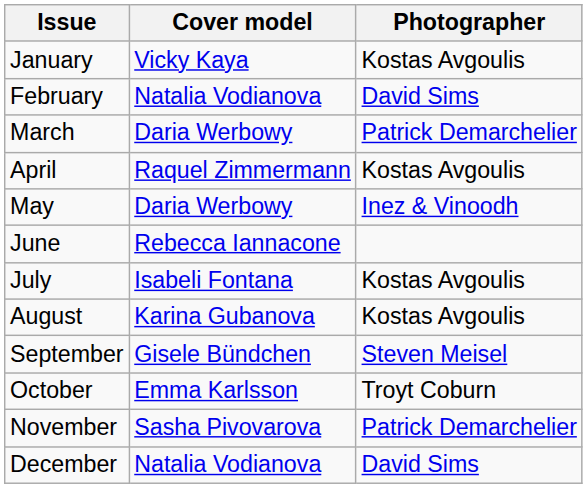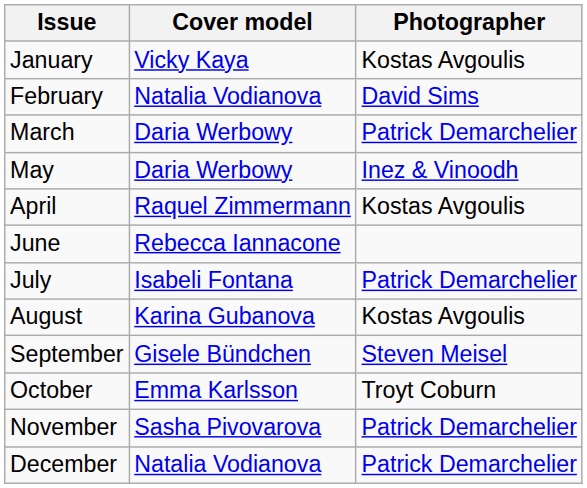 <table class="sortable wikitable">
 <tr>
 <th>Issue</th>
 <th>Cover model</th>
 <th>Photographer</th>
 </tr>
 <tr>
 <td>January</td>
 <td><a href='#'>Vicky Kaya</a></td>
 <td>Kostas Avgoulis</td>
 </tr>
 <tr>
 <td>February</td>
 <td><a href='#'>Natalia Vodianova</a></td>
 <td><a href='#'>David Sims</a></td>
 </tr>
 <tr>
 <td>March</td>
 <td><a href='#'>Daria Werbowy</a></td>
 <td><a href='#'>Patrick Demarchelier</a></td>
 </tr>
 <tr>
+<td>May</td>
+<td><a href='#'>Daria Werbowy</a></td>
+<td><a href='#'>Inez & Vinoodh</a></td>
+</tr>
+<tr>
 <td>April</td>
 <td><a href='#'>Raquel Zimmermann</a></td>
 <td>Kostas Avgoulis</td>
-</tr>
-<tr>
-<td>May</td>
-<td><a href='#'>Daria Werbowy</a></td>
-<td><a href='#'>Inez & Vinoodh</a></td>
 </tr>
 <tr>
 <td>June</td>
 <td><a href='#'>Rebecca Iannacone</a></td>
 <td></td>
 </tr>
 <tr>
 <td>July</td>
 <td><a href='#'>Isabeli Fontana</a></td>
-<td>Kostas Avgoulis</td>
+<td><a href='#'>Patrick Demarchelier</a></td>
 </tr>
 <tr>
 <td>August</td>
 <td><a href='#'>Karina Gubanova</a></td>
 <td>Kostas Avgoulis</td>
 </tr>
 <tr>
 <td>September</td>
 <td><a href='#'>Gisele Bündchen</a></td>
 <td><a href='#'>Steven Meisel</a></td>
 </tr>
 <tr>
 <td>October</td>
 <td><a href='#'>Emma Karlsson</a></td>
 <td>Troyt Coburn</td>
 </tr>
 <tr>
 <td>November</td>
 <td><a href='#'>Sasha Pivovarova</a></td>
 <td><a href='#'>Patrick Demarchelier</a></td>
 </tr>
 <tr>
 <td>December</td>
 <td><a href='#'>Natalia Vodianova</a></td>
-<td><a href='#'>David Sims</a></td>
+<td><a href='#'>Patrick Demarchelier</a></td>
 </tr>
 </table>
